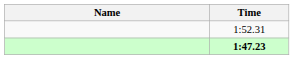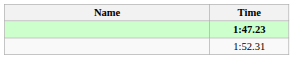 <table class="wikitable" style="text-align:center;">
 <tr>
 <th style="width:19em">Name</th>
 <th style="width:7em">Time</th>
 </tr>
+<tr bgcolor=ccffcc>
+<td align=left><strong></strong></td>
+<td><strong>1:47.23</strong></td>
+</tr>
 <tr>
 <td align=left></td>
 <td>1:52.31</td>
 </tr>
-<tr bgcolor=ccffcc>
-<td align=left><strong></strong></td>
-<td><strong>1:47.23</strong></td>
-</tr>
 </table>
